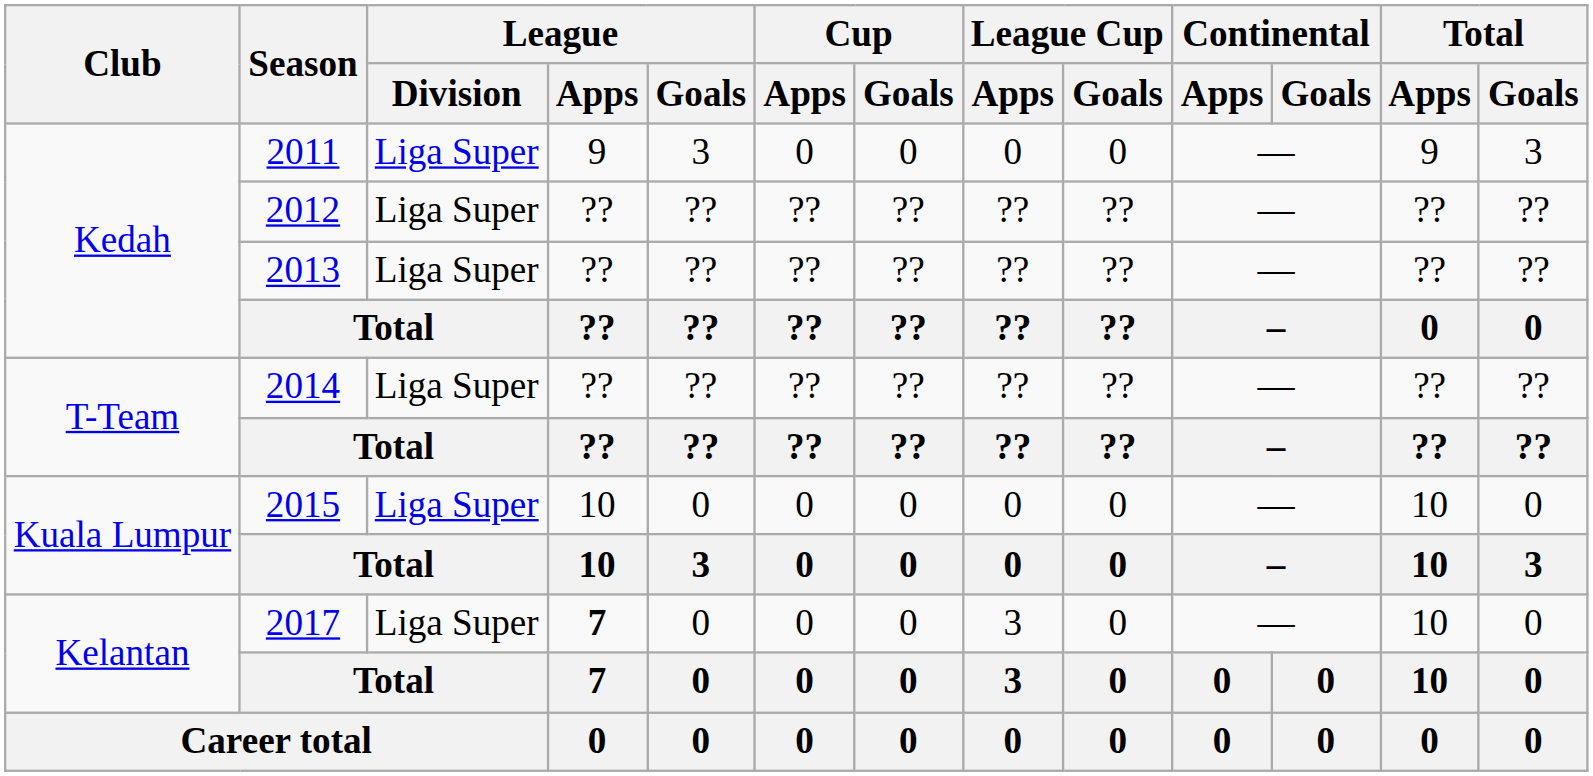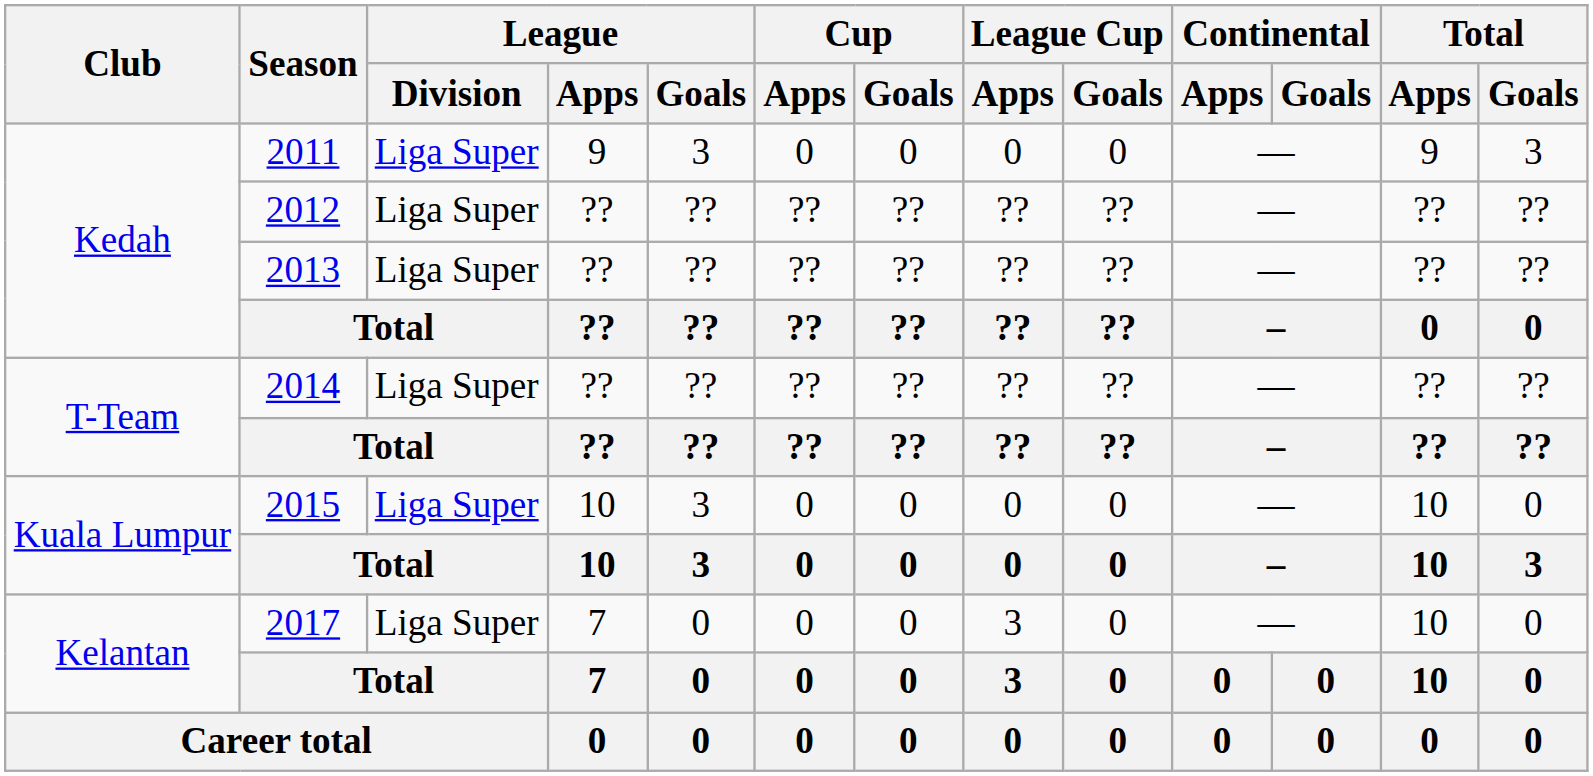 <table class=wikitable style="text-align:center">
 <tr>
 <th rowspan=2>Club</th>
 <th rowspan=2>Season</th>
 <th colspan=3>League</th>
 <th colspan=2>Cup</th>
 <th colspan=2>League Cup</th>
 <th colspan=2>Continental</th>
 <th colspan=2>Total</th>
 </tr>
 <tr>
 <th>Division</th>
 <th>Apps</th>
 <th>Goals</th>
 <th>Apps</th>
 <th>Goals</th>
 <th>Apps</th>
 <th>Goals</th>
 <th>Apps</th>
 <th>Goals</th>
 <th>Apps</th>
 <th>Goals</th>
 </tr>
 <tr>
 <td rowspan="4"><a href='#'>Kedah</a></td>
 <td><a href='#'>2011</a></td>
 <td><a href='#'>Liga Super</a></td>
 <td>9</td>
 <td>3</td>
 <td>0</td>
 <td>0</td>
 <td>0</td>
 <td>0</td>
 <td colspan="2">—</td>
 <td>9</td>
 <td>3</td>
 </tr>
 <tr>
 <td><a href='#'>2012</a></td>
 <td>Liga Super</td>
 <td>??</td>
 <td>??</td>
 <td>??</td>
 <td>??</td>
 <td>??</td>
 <td>??</td>
 <td colspan="2">—</td>
 <td>??</td>
 <td>??</td>
 </tr>
 <tr>
 <td><a href='#'>2013</a></td>
 <td>Liga Super</td>
 <td>??</td>
 <td>??</td>
 <td>??</td>
 <td>??</td>
 <td>??</td>
 <td>??</td>
 <td colspan="2">—</td>
 <td>??</td>
 <td>??</td>
 </tr>
 <tr>
 <th colspan=2>Total</th>
 <th>??</th>
 <th>??</th>
 <th>??</th>
 <th>??</th>
 <th>??</th>
 <th>??</th>
 <th colspan=2>–</th>
 <th>0</th>
 <th>0</th>
 </tr>
 <tr>
 <td rowspan="2"><a href='#'>T-Team</a></td>
 <td><a href='#'>2014</a></td>
 <td>Liga Super</td>
 <td>??</td>
 <td>??</td>
 <td>??</td>
 <td>??</td>
 <td>??</td>
 <td>??</td>
 <td colspan="2">—</td>
 <td>??</td>
 <td>??</td>
 </tr>
 <tr>
 <th colspan=2>Total</th>
 <th>??</th>
 <th>??</th>
 <th>??</th>
 <th>??</th>
 <th>??</th>
 <th>??</th>
 <th colspan=2>–</th>
 <th>??</th>
 <th>??</th>
 </tr>
 <tr>
 <td rowspan="2"><a href='#'>Kuala Lumpur</a></td>
 <td><a href='#'>2015</a></td>
 <td><a href='#'>Liga Super</a></td>
 <td>10</td>
-<td>0</td>
+<td>3</td>
 <td>0</td>
 <td>0</td>
 <td>0</td>
 <td>0</td>
 <td colspan="2">—</td>
 <td>10</td>
 <td>0</td>
 </tr>
 <tr>
 <th colspan=2>Total</th>
 <th>10</th>
 <th>3</th>
 <th>0</th>
 <th>0</th>
 <th>0</th>
 <th>0</th>
 <th colspan=2>–</th>
 <th>10</th>
 <th>3</th>
 </tr>
 <tr>
 <td rowspan="2"><a href='#'>Kelantan</a></td>
 <td><a href='#'>2017</a></td>
 <td>Liga Super</td>
-<td><strong>7</strong></td>
+<td>7</td>
 <td>0</td>
 <td>0</td>
 <td>0</td>
 <td>3</td>
 <td>0</td>
 <td colspan="2">—</td>
 <td>10</td>
 <td>0</td>
 </tr>
 <tr>
 <th colspan=2>Total</th>
 <th>7</th>
 <th>0</th>
 <th>0</th>
 <th>0</th>
 <th>3</th>
 <th>0</th>
 <th>0</th>
 <th>0</th>
 <th>10</th>
 <th>0</th>
 </tr>
 <tr>
 <th colspan=3>Career total</th>
 <th>0</th>
 <th>0</th>
 <th>0</th>
 <th>0</th>
 <th>0</th>
 <th>0</th>
 <th>0</th>
 <th>0</th>
 <th>0</th>
 <th>0</th>
 </tr>
 </table>
